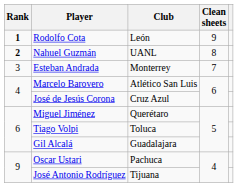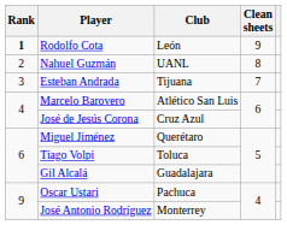 <table class="wikitable" style="text-align:center">
 <tr>
 <th>Rank</th>
 <th>Player</th>
 <th>Club</th>
 <th>Clean<br>sheets</th>
 <th></th>
 </tr>
 <tr>
 <td rowspan="1"><strong>1</strong></td>
 <td align="left"> <a href='#'>Rodolfo Cota</a></td>
 <td align="left">León</td>
 <td rowspan="1">9</td>
 <td rowspan="1"></td>
 </tr>
 <tr>
-<td rowspan="1"><strong>2</strong></td>
+<td rowspan="1">2</td>
 <td align="left"> <a href='#'>Nahuel Guzmán</a></td>
 <td align="left">UANL</td>
 <td rowspan="1">8</td>
 <td rowspan="1"></td>
 </tr>
 <tr>
 <td rowspan="1">3</td>
 <td align="left"> <a href='#'>Esteban Andrada</a></td>
-<td align="left">Monterrey</td>
+<td align="left">Tijuana</td>
 <td rowspan="1">7</td>
 <td rowspan="1"></td>
 </tr>
 <tr>
 <td rowspan="2">4</td>
 <td align="left"> <a href='#'>Marcelo Barovero</a></td>
 <td align="left">Atlético San Luis</td>
 <td rowspan="2">6</td>
 <td rowspan="1"></td>
 </tr>
 <tr>
 <td align="left"> <a href='#'>José de Jesús Corona</a></td>
 <td align="left">Cruz Azul</td>
 <td rowspan="1"></td>
 </tr>
 <tr>
 <td rowspan="3">6</td>
 <td align="left"> <a href='#'>Miguel Jiménez</a></td>
 <td align="left">Querétaro</td>
 <td rowspan="3">5</td>
 <td rowspan="1"></td>
 </tr>
 <tr>
 <td align="left"> <a href='#'>Tiago Volpi</a></td>
 <td align="left">Toluca</td>
 <td rowspan="1"></td>
 </tr>
 <tr>
 <td align="left"> <a href='#'>Gil Alcalá</a></td>
 <td align="left">Guadalajara</td>
 <td rowspan="1"></td>
 </tr>
 <tr>
 <td rowspan="2">9</td>
 <td align="left"> <a href='#'>Oscar Ustari</a></td>
 <td align="left">Pachuca</td>
 <td rowspan="2">4</td>
 <td rowspan="1"></td>
 </tr>
 <tr>
 <td align="left"> <a href='#'>José Antonio Rodríguez</a></td>
-<td align="left">Tijuana</td>
+<td align="left">Monterrey</td>
 <td rowspan="1"></td>
 </tr>
 </table>
